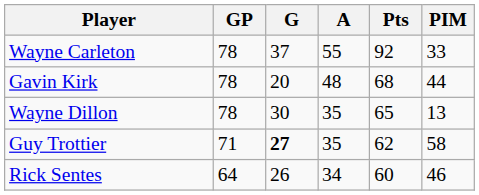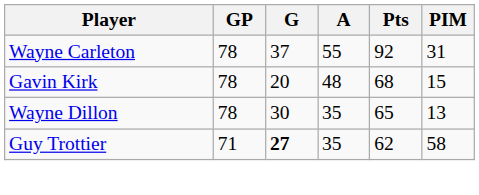 <table class="wikitable">
 <tr>
 <th bgcolor="#DDDDFF" width="40%">Player</th>
 <th bgcolor="#DDDDFF" width="10%">GP</th>
 <th bgcolor="#DDDDFF" width="10%">G</th>
 <th bgcolor="#DDDDFF" width="10%">A</th>
 <th bgcolor="#DDDDFF" width="10%">Pts</th>
 <th bgcolor="#DDDDFF" width="10%">PIM</th>
 </tr>
 <tr>
 <td><a href='#'>Wayne Carleton</a></td>
 <td>78</td>
 <td>37</td>
 <td>55</td>
 <td>92</td>
-<td>33</td>
+<td>31</td>
 </tr>
 <tr>
 <td><a href='#'>Gavin Kirk</a></td>
 <td>78</td>
 <td>20</td>
 <td>48</td>
 <td>68</td>
-<td>44</td>
+<td>15</td>
 </tr>
 <tr>
 <td><a href='#'>Wayne Dillon</a></td>
 <td>78</td>
 <td>30</td>
 <td>35</td>
 <td>65</td>
 <td>13</td>
 </tr>
 <tr>
 <td><a href='#'>Guy Trottier</a></td>
 <td>71</td>
 <td><strong>27</strong></td>
 <td>35</td>
 <td>62</td>
 <td>58</td>
 </tr>
-<tr>
-<td><a href='#'>Rick Sentes</a></td>
-<td>64</td>
-<td>26</td>
-<td>34</td>
-<td>60</td>
-<td>46</td>
-</tr>
 </table>
